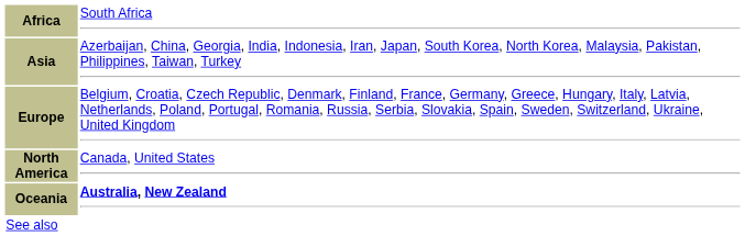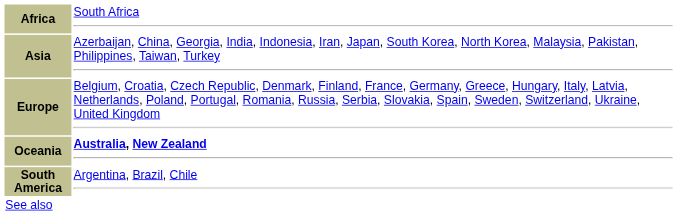 <table class="toccolour">
 <tr>
 <th bgcolor=c0c090>Africa</th>
 <td><a href='#'>South Africa</a><hr></td>
 </tr>
 <tr>
 <th bgcolor=c0c090>Asia</th>
 <td><a href='#'>Azerbaijan</a>, <a href='#'>China</a>, <a href='#'>Georgia</a>, <a href='#'>India</a>, <a href='#'>Indonesia</a>, <a href='#'>Iran</a>, <a href='#'>Japan</a>, <a href='#'>South Korea</a>, <a href='#'>North Korea</a>, <a href='#'>Malaysia</a>, <a href='#'>Pakistan</a>, <a href='#'>Philippines</a>, <a href='#'>Taiwan</a>, <a href='#'>Turkey</a><hr></td>
 </tr>
 <tr>
 <th bgcolor=c0c090>Europe</th>
 <td><a href='#'>Belgium</a>, <a href='#'>Croatia</a>, <a href='#'>Czech Republic</a>, <a href='#'>Denmark</a>, <a href='#'>Finland</a>, <a href='#'>France</a>, <a href='#'>Germany</a>, <a href='#'>Greece</a>, <a href='#'>Hungary</a>, <a href='#'>Italy</a>, <a href='#'>Latvia</a>, <a href='#'>Netherlands</a>, <a href='#'>Poland</a>, <a href='#'>Portugal</a>, <a href='#'>Romania</a>, <a href='#'>Russia</a>, <a href='#'>Serbia</a>, <a href='#'>Slovakia</a>, <a href='#'>Spain</a>, <a href='#'>Sweden</a>, <a href='#'>Switzerland</a>, <a href='#'>Ukraine</a>, <a href='#'>United Kingdom</a><hr></td>
 </tr>
 <tr>
-<th bgcolor=c0c090>North America</th>
-<td><a href='#'>Canada</a>, <a href='#'>United States</a><hr></td>
+<th bgcolor=c0c090>Oceania</th>
+<td><strong><a href='#'>Australia</a>, <a href='#'>New Zealand</a><hr></strong></td>
 </tr>
 <tr>
-<th bgcolor=c0c090>Oceania</th>
-<td><strong><a href='#'>Australia</a>, <a href='#'>New Zealand</a><hr></strong></td>
+<th bgcolor=c0c090>South America</th>
+<td><a href='#'>Argentina</a>, <a href='#'>Brazil</a>, <a href='#'>Chile</a><hr></td>
 </tr>
 <tr>
 <td colspan=2><a href='#'>See also</a></td>
 </tr>
 </table>
